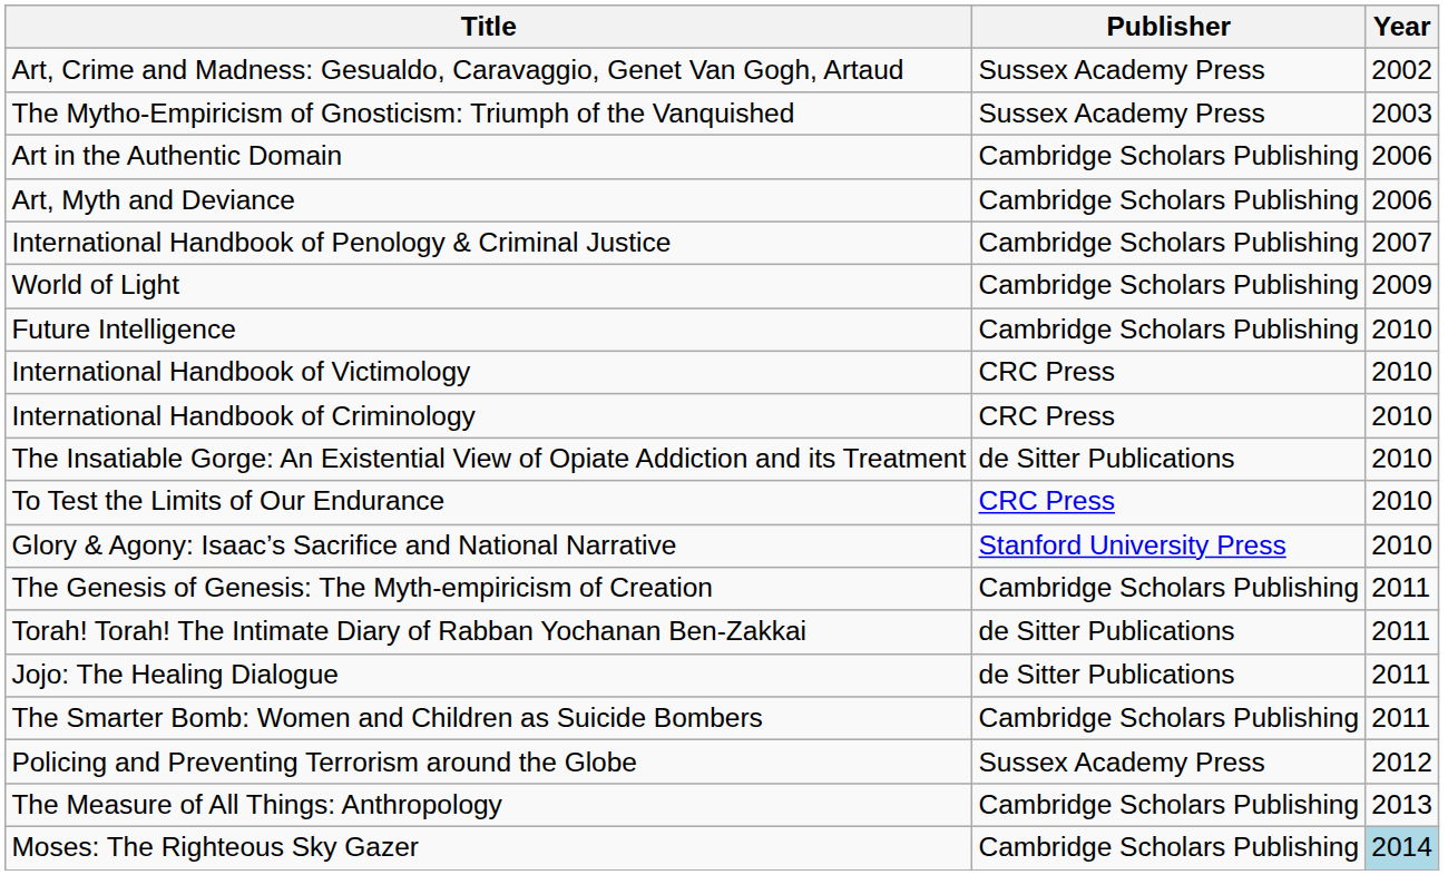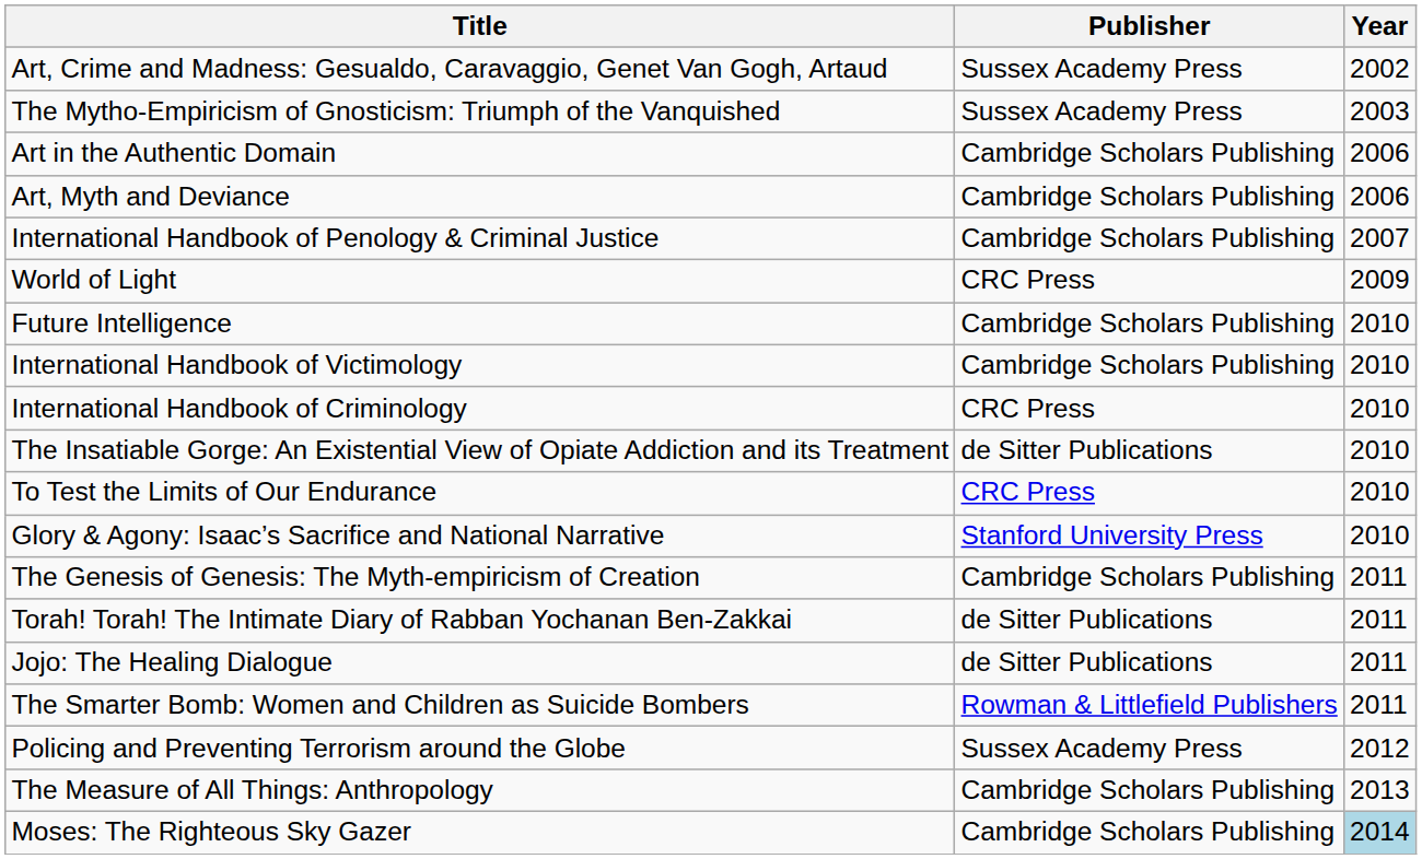 <table class="wikitable">
 <tr>
 <th><strong>Title</strong></th>
 <th><strong>Publisher</strong></th>
 <th><strong>Year</strong></th>
 </tr>
 <tr>
 <td>Art, Crime and Madness: Gesualdo, Caravaggio, Genet Van Gogh, Artaud</td>
 <td>Sussex Academy Press</td>
 <td>2002</td>
 </tr>
 <tr>
 <td>The Mytho-Empiricism of Gnosticism: Triumph of the Vanquished</td>
 <td>Sussex Academy Press</td>
 <td>2003</td>
 </tr>
 <tr>
 <td>Art in the Authentic Domain</td>
 <td>Cambridge Scholars Publishing</td>
 <td>2006</td>
 </tr>
 <tr>
 <td>Art, Myth and Deviance</td>
 <td>Cambridge Scholars Publishing</td>
 <td>2006</td>
 </tr>
 <tr>
 <td>International Handbook of Penology & Criminal Justice</td>
 <td>Cambridge Scholars Publishing</td>
 <td>2007</td>
 </tr>
 <tr>
 <td>World of Light</td>
-<td>Cambridge Scholars Publishing</td>
+<td>CRC Press</td>
 <td>2009</td>
 </tr>
 <tr>
 <td>Future Intelligence</td>
 <td>Cambridge Scholars Publishing</td>
 <td>2010</td>
 </tr>
 <tr>
 <td>International Handbook of Victimology</td>
-<td>CRC Press</td>
+<td>Cambridge Scholars Publishing</td>
 <td>2010</td>
 </tr>
 <tr>
 <td>International Handbook of Criminology</td>
 <td>CRC Press</td>
 <td>2010</td>
 </tr>
 <tr>
 <td>The Insatiable Gorge: An Existential View of Opiate Addiction and its Treatment</td>
 <td>de Sitter Publications</td>
 <td>2010</td>
 </tr>
 <tr>
 <td>To Test the Limits of Our Endurance</td>
 <td><a href='#'>CRC Press</a></td>
 <td>2010</td>
 </tr>
 <tr>
 <td>Glory & Agony: Isaac’s Sacrifice and National Narrative</td>
 <td><a href='#'>Stanford University Press</a></td>
 <td>2010</td>
 </tr>
 <tr>
 <td>The Genesis of Genesis: The Myth-empiricism of Creation</td>
 <td>Cambridge Scholars Publishing</td>
 <td>2011</td>
 </tr>
 <tr>
 <td>Torah! Torah! The Intimate Diary of Rabban Yochanan Ben-Zakkai</td>
 <td>de Sitter Publications</td>
 <td>2011</td>
 </tr>
 <tr>
 <td>Jojo: The Healing Dialogue</td>
 <td>de Sitter Publications</td>
 <td>2011</td>
 </tr>
 <tr>
 <td>The Smarter Bomb: Women and Children as Suicide Bombers</td>
-<td>Cambridge Scholars Publishing</td>
+<td><a href='#'>Rowman & Littlefield Publishers</a></td>
 <td>2011</td>
 </tr>
 <tr>
 <td>Policing and Preventing Terrorism around the Globe</td>
 <td>Sussex Academy Press</td>
 <td>2012</td>
 </tr>
 <tr>
 <td>The Measure of All Things: Anthropology</td>
 <td>Cambridge Scholars Publishing</td>
 <td>2013</td>
 </tr>
 <tr>
 <td>Moses: The Righteous Sky Gazer</td>
 <td>Cambridge Scholars Publishing</td>
 <td style="background: lightblue;">2014</td>
 </tr>
 <tr>
 </tr>
 </table>
